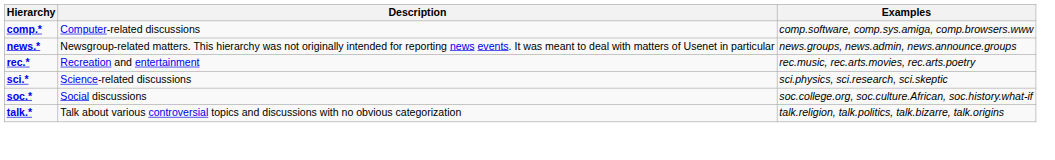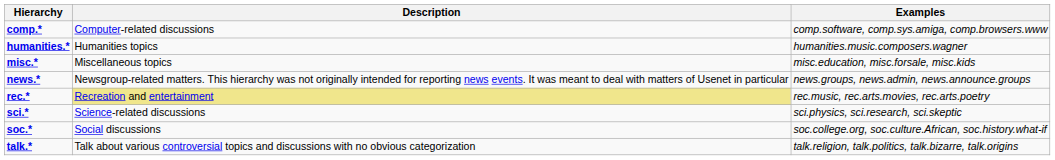 <table class="wikitable">
 <tr>
 <th>Hierarchy</th>
 <th>Description</th>
 <th>Examples</th>
 </tr>
 <tr>
 <td><strong><a href='#'>comp.*</a></strong></td>
 <td><a href='#'>Computer</a>-related discussions</td>
 <td><em>comp.software, comp.sys.amiga, comp.browsers.www</em></td>
 </tr>
 <tr>
+<td><strong><a href='#'>humanities.*</a></strong></td>
+<td>Humanities topics</td>
+<td><em>humanities.music.composers.wagner</em></td>
+</tr>
+<tr>
+<td><strong><a href='#'>misc.*</a></strong></td>
+<td>Miscellaneous topics</td>
+<td><em>misc.education, misc.forsale, misc.kids</em></td>
+</tr>
+<tr>
 <td><strong><a href='#'>news.*</a></strong></td>
 <td>Newsgroup-related matters. This hierarchy was not originally intended for reporting <a href='#'>news</a> <a href='#'>events</a>. It was meant to deal with matters of Usenet in particular</td>
 <td><em>news.groups, news.admin, news.announce.groups</em></td>
 </tr>
 <tr>
 <td><strong><a href='#'>rec.*</a></strong></td>
-<td><a href='#'>Recreation</a> and <a href='#'>entertainment</a></td>
+<td style="background: khaki;"><a href='#'>Recreation</a> and <a href='#'>entertainment</a></td>
 <td><em>rec.music, rec.arts.movies, rec.arts.poetry</em></td>
 </tr>
 <tr>
 <td><strong><a href='#'>sci.*</a></strong></td>
 <td><a href='#'>Science</a>-related discussions</td>
 <td><em>sci.physics, sci.research, sci.skeptic</em></td>
 </tr>
 <tr>
 <td><strong><a href='#'>soc.*</a></strong></td>
 <td><a href='#'>Social</a> discussions</td>
 <td><em>soc.college.org, soc.culture.African, soc.history.what-if</em></td>
 </tr>
 <tr>
 <td><strong><a href='#'>talk.*</a></strong></td>
 <td>Talk about various <a href='#'>controversial</a> topics and discussions with no obvious categorization</td>
 <td><em>talk.religion, talk.politics, talk.bizarre, talk.origins</em></td>
 </tr>
 </table>
